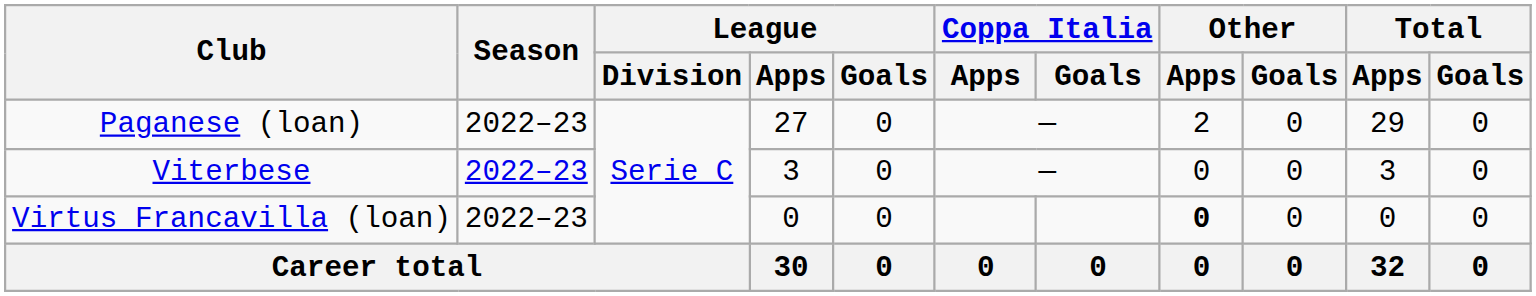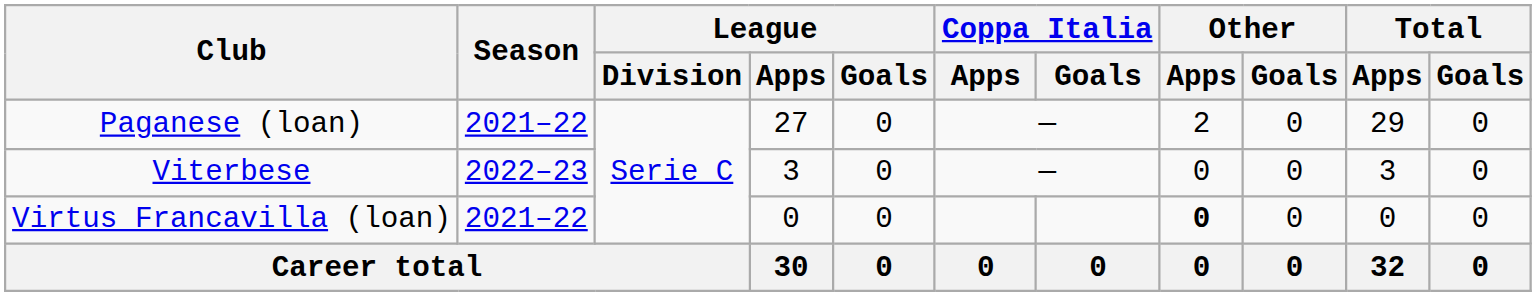 <table class="wikitable" style="text-align: center;">
 <tr>
 <th rowspan="2">Club</th>
 <th rowspan="2">Season</th>
 <th colspan="3">League</th>
 <th colspan="2"><a href='#'>Coppa Italia</a></th>
 <th colspan="2">Other</th>
 <th colspan="2">Total</th>
 </tr>
 <tr>
 <th>Division</th>
 <th>Apps</th>
 <th>Goals</th>
 <th>Apps</th>
 <th>Goals</th>
 <th>Apps</th>
 <th>Goals</th>
 <th>Apps</th>
 <th>Goals</th>
 </tr>
 <tr>
 <td valign="center"><a href='#'>Paganese</a> (loan)</td>
-<td>2022–23</td>
+<td><a href='#'>2021–22</a></td>
 <td rowspan="3"><a href='#'>Serie C</a></td>
 <td>27</td>
 <td>0</td>
 <td colspan="2">—</td>
 <td>2</td>
 <td>0</td>
 <td>29</td>
 <td>0</td>
 </tr>
 <tr>
 <td><a href='#'>Viterbese</a></td>
 <td><a href='#'>2022–23</a></td>
 <td>3</td>
 <td>0</td>
 <td colspan="2">—</td>
 <td>0</td>
 <td>0</td>
 <td>3</td>
 <td>0</td>
 </tr>
 <tr>
 <td><a href='#'>Virtus Francavilla</a> (loan)</td>
-<td>2022–23</td>
+<td><a href='#'>2021–22</a></td>
 <td>0</td>
 <td>0</td>
 <td></td>
 <td></td>
 <td><strong>0</strong></td>
 <td>0</td>
 <td>0</td>
 <td>0</td>
 </tr>
 <tr>
 <th colspan="3">Career total</th>
 <th>30</th>
 <th>0</th>
 <th>0</th>
 <th>0</th>
 <th>0</th>
 <th>0</th>
 <th>32</th>
 <th>0</th>
 </tr>
 </table>
